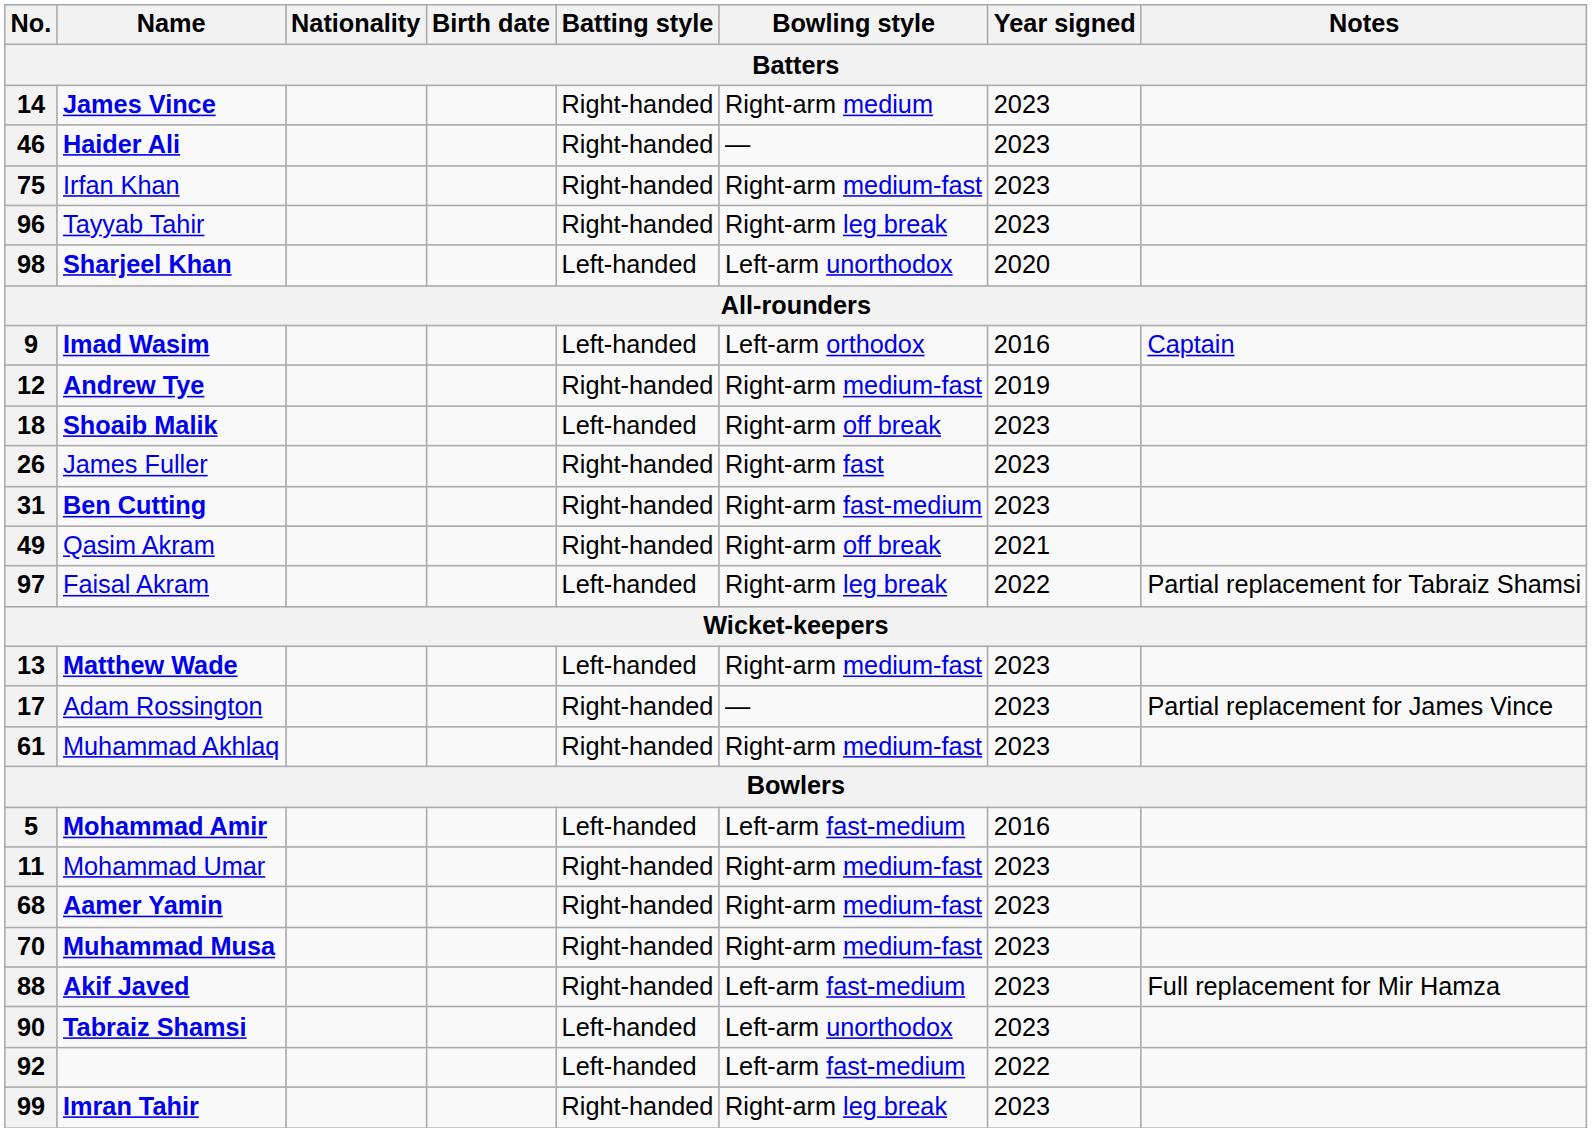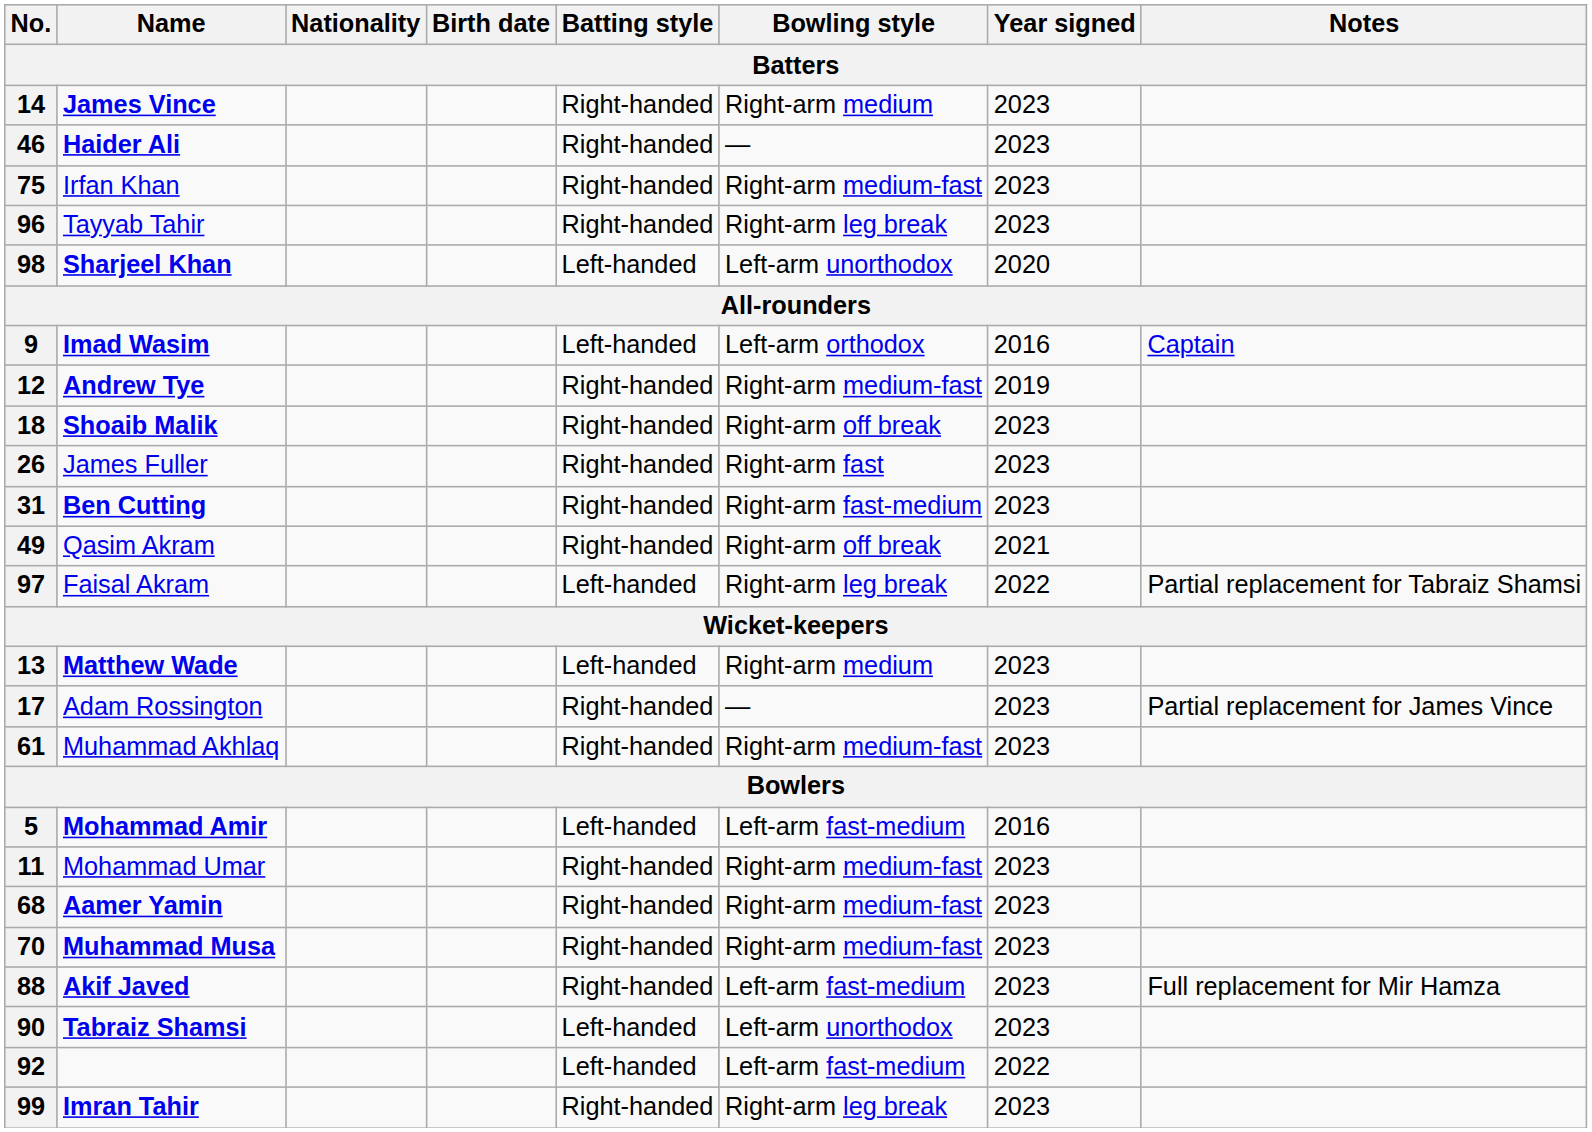 <table class="wikitable">
 <tr>
 <th>No.</th>
 <th>Name</th>
 <th>Nationality</th>
 <th>Birth date</th>
 <th>Batting style</th>
 <th>Bowling style</th>
 <th>Year signed</th>
 <th>Notes</th>
 </tr>
 <tr>
 <th colspan="8">Batters</th>
 </tr>
 <tr>
 <th>14</th>
 <td><strong><a href='#'>James Vince</a></strong></td>
 <td></td>
 <td></td>
 <td>Right-handed</td>
 <td>Right-arm <a href='#'>medium</a></td>
 <td>2023</td>
 <td></td>
 </tr>
 <tr>
 <th>46</th>
 <td><strong><a href='#'>Haider Ali</a></strong></td>
 <td></td>
 <td></td>
 <td>Right-handed</td>
 <td>—</td>
 <td>2023</td>
 <td></td>
 </tr>
 <tr>
 <th>75</th>
 <td><a href='#'>Irfan Khan</a></td>
 <td></td>
 <td></td>
 <td>Right-handed</td>
 <td>Right-arm <a href='#'>medium-fast</a></td>
 <td>2023</td>
 <td></td>
 </tr>
 <tr>
 <th>96</th>
 <td><a href='#'>Tayyab Tahir</a></td>
 <td></td>
 <td></td>
 <td>Right-handed</td>
 <td>Right-arm <a href='#'>leg break</a></td>
 <td>2023</td>
 <td></td>
 </tr>
 <tr>
 <th>98</th>
 <td><strong><a href='#'>Sharjeel Khan</a></strong></td>
 <td></td>
 <td></td>
 <td>Left-handed</td>
 <td>Left-arm <a href='#'>unorthodox</a></td>
 <td>2020</td>
 <td></td>
 </tr>
 <tr>
 <th colspan="8">All-rounders</th>
 </tr>
 <tr>
 <th>9</th>
 <td><strong><a href='#'>Imad Wasim</a></strong></td>
 <td></td>
 <td></td>
 <td>Left-handed</td>
 <td>Left-arm <a href='#'>orthodox</a></td>
 <td>2016</td>
 <td><a href='#'>Captain</a></td>
 </tr>
 <tr>
 <th>12</th>
 <td><strong><a href='#'>Andrew Tye</a></strong></td>
 <td></td>
 <td></td>
 <td>Right-handed</td>
 <td>Right-arm <a href='#'>medium-fast</a></td>
 <td>2019</td>
 <td></td>
 </tr>
 <tr>
 <th>18</th>
 <td><strong><a href='#'>Shoaib Malik</a></strong></td>
 <td></td>
 <td></td>
-<td>Left-handed</td>
+<td>Right-handed</td>
 <td>Right-arm <a href='#'>off break</a></td>
 <td>2023</td>
 <td></td>
 </tr>
 <tr>
 <th>26</th>
 <td><a href='#'>James Fuller</a></td>
 <td></td>
 <td></td>
 <td>Right-handed</td>
 <td>Right-arm <a href='#'>fast</a></td>
 <td>2023</td>
 <td></td>
 </tr>
 <tr>
 <th>31</th>
 <td><strong><a href='#'>Ben Cutting</a></strong></td>
 <td></td>
 <td></td>
 <td>Right-handed</td>
 <td>Right-arm <a href='#'>fast-medium</a></td>
 <td>2023</td>
 <td></td>
 </tr>
 <tr>
 <th>49</th>
 <td><a href='#'>Qasim Akram</a></td>
 <td></td>
 <td></td>
 <td>Right-handed</td>
 <td>Right-arm <a href='#'>off break</a></td>
 <td>2021</td>
 <td></td>
 </tr>
 <tr>
 <th>97</th>
 <td><a href='#'>Faisal Akram</a></td>
 <td></td>
 <td></td>
 <td>Left-handed</td>
 <td>Right-arm <a href='#'>leg break</a></td>
 <td>2022</td>
 <td>Partial replacement for Tabraiz Shamsi</td>
 </tr>
 <tr>
 <th colspan="8">Wicket-keepers</th>
 </tr>
 <tr>
 <th>13</th>
 <td><strong><a href='#'>Matthew Wade</a></strong></td>
 <td></td>
 <td></td>
 <td>Left-handed</td>
-<td>Right-arm <a href='#'>medium-fast</a></td>
+<td>Right-arm <a href='#'>medium</a></td>
 <td>2023</td>
 <td></td>
 </tr>
 <tr>
 <th>17</th>
 <td><a href='#'>Adam Rossington</a></td>
 <td></td>
 <td></td>
 <td>Right-handed</td>
 <td>—</td>
 <td>2023</td>
 <td>Partial replacement for James Vince</td>
 </tr>
 <tr>
 <th>61</th>
 <td><a href='#'>Muhammad Akhlaq</a></td>
 <td></td>
 <td></td>
 <td>Right-handed</td>
 <td>Right-arm <a href='#'>medium-fast</a></td>
 <td>2023</td>
 <td></td>
 </tr>
 <tr>
 <th colspan="8">Bowlers</th>
 </tr>
 <tr>
 <th>5</th>
 <td><strong><a href='#'>Mohammad Amir</a></strong></td>
 <td></td>
 <td></td>
 <td>Left-handed</td>
 <td>Left-arm <a href='#'>fast-medium</a></td>
 <td>2016</td>
 <td></td>
 </tr>
 <tr>
 <th>11</th>
 <td><a href='#'>Mohammad Umar</a></td>
 <td></td>
 <td></td>
 <td>Right-handed</td>
 <td>Right-arm <a href='#'>medium-fast</a></td>
 <td>2023</td>
 <td></td>
 </tr>
 <tr>
 <th>68</th>
 <td><strong><a href='#'>Aamer Yamin</a></strong></td>
 <td></td>
 <td></td>
 <td>Right-handed</td>
 <td>Right-arm <a href='#'>medium-fast</a></td>
 <td>2023</td>
 <td></td>
 </tr>
 <tr>
 <th>70</th>
 <td><strong><a href='#'>Muhammad Musa</a></strong></td>
 <td></td>
 <td></td>
 <td>Right-handed</td>
 <td>Right-arm <a href='#'>medium-fast</a></td>
 <td>2023</td>
 <td></td>
 </tr>
 <tr>
 <th>88</th>
 <td><strong><a href='#'>Akif Javed</a></strong></td>
 <td></td>
 <td></td>
 <td>Right-handed</td>
 <td>Left-arm <a href='#'>fast-medium</a></td>
 <td>2023</td>
 <td>Full replacement for Mir Hamza</td>
 </tr>
 <tr>
 <th>90</th>
 <td><strong><a href='#'>Tabraiz Shamsi</a></strong></td>
 <td></td>
 <td></td>
 <td>Left-handed</td>
 <td>Left-arm <a href='#'>unorthodox</a></td>
 <td>2023</td>
 <td></td>
 </tr>
 <tr>
 <th>92</th>
 <td></td>
 <td></td>
 <td></td>
 <td>Left-handed</td>
 <td>Left-arm <a href='#'>fast-medium</a></td>
 <td>2022</td>
 <td></td>
 </tr>
 <tr>
 <th>99</th>
 <td><strong><a href='#'>Imran Tahir</a></strong></td>
 <td></td>
 <td></td>
 <td>Right-handed</td>
 <td>Right-arm <a href='#'>leg break</a></td>
 <td>2023</td>
 <td></td>
 </tr>
 </table>
